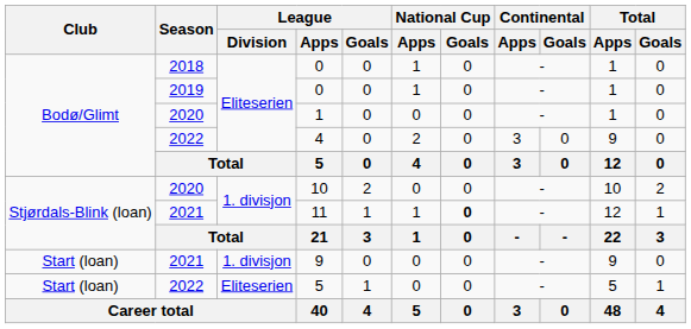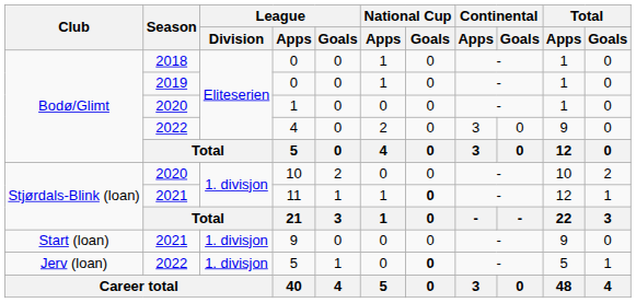 <table class="wikitable" style="text-align: center;">
 <tr>
 <th rowspan="2">Club</th>
 <th rowspan="2">Season</th>
 <th colspan="3">League</th>
 <th colspan="2">National Cup</th>
 <th colspan="2">Continental</th>
 <th colspan="2">Total</th>
 </tr>
 <tr>
 <th>Division</th>
 <th>Apps</th>
 <th>Goals</th>
 <th>Apps</th>
 <th>Goals</th>
 <th>Apps</th>
 <th>Goals</th>
 <th>Apps</th>
 <th>Goals</th>
 </tr>
 <tr>
 <td rowspan="5"><a href='#'>Bodø/Glimt</a></td>
 <td><a href='#'>2018</a></td>
 <td rowspan="4"><a href='#'>Eliteserien</a></td>
 <td>0</td>
 <td>0</td>
 <td>1</td>
 <td>0</td>
 <td colspan="2">-</td>
 <td>1</td>
 <td>0</td>
 </tr>
 <tr>
 <td><a href='#'>2019</a></td>
 <td>0</td>
 <td>0</td>
 <td>1</td>
 <td>0</td>
 <td colspan="2">-</td>
 <td>1</td>
 <td>0</td>
 </tr>
 <tr>
 <td><a href='#'>2020</a></td>
 <td>1</td>
 <td>0</td>
 <td>0</td>
 <td>0</td>
 <td colspan="2">-</td>
 <td>1</td>
 <td>0</td>
 </tr>
 <tr>
 <td><a href='#'>2022</a></td>
 <td>4</td>
 <td>0</td>
 <td>2</td>
 <td>0</td>
 <td>3</td>
 <td>0</td>
 <td>9</td>
 <td>0</td>
 </tr>
 <tr>
 <th colspan="2">Total</th>
 <th>5</th>
 <th>0</th>
 <th>4</th>
 <th>0</th>
 <th>3</th>
 <th>0</th>
 <th>12</th>
 <th>0</th>
 </tr>
 <tr>
 <td rowspan="3"><a href='#'>Stjørdals-Blink</a> (loan)</td>
 <td><a href='#'>2020</a></td>
 <td rowspan="2"><a href='#'>1. divisjon</a></td>
 <td>10</td>
 <td>2</td>
 <td>0</td>
 <td>0</td>
 <td colspan="2">-</td>
 <td>10</td>
 <td>2</td>
 </tr>
 <tr>
 <td><a href='#'>2021</a></td>
 <td>11</td>
 <td>1</td>
 <td>1</td>
 <td><strong>0</strong></td>
 <td colspan="2">-</td>
 <td>12</td>
 <td>1</td>
 </tr>
 <tr>
 <th colspan="2">Total</th>
 <th>21</th>
 <th>3</th>
 <th>1</th>
 <th>0</th>
 <th>-</th>
 <th>-</th>
 <th>22</th>
 <th>3</th>
 </tr>
 <tr>
 <td><a href='#'>Start</a> (loan)</td>
 <td><a href='#'>2021</a></td>
 <td><a href='#'>1. divisjon</a></td>
 <td>9</td>
 <td>0</td>
 <td>0</td>
 <td>0</td>
 <td colspan="2">-</td>
 <td>9</td>
 <td>0</td>
 </tr>
 <tr>
-<td><a href='#'>Start</a> (loan)</td>
+<td><a href='#'>Jerv</a> (loan)</td>
 <td><a href='#'>2022</a></td>
-<td><a href='#'>Eliteserien</a></td>
+<td><a href='#'>1. divisjon</a></td>
 <td>5</td>
 <td>1</td>
 <td>0</td>
-<td>0</td>
+<td><strong>0</strong></td>
 <td colspan="2">-</td>
 <td>5</td>
 <td>1</td>
 </tr>
 <tr>
 <th colspan="3">Career total</th>
 <th>40</th>
 <th>4</th>
 <th>5</th>
 <th>0</th>
 <th>3</th>
 <th>0</th>
 <th>48</th>
 <th>4</th>
 </tr>
 </table>
